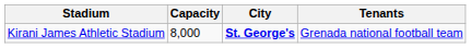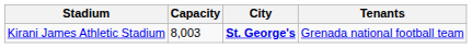 <table class="wikitable sortable">
 <tr>
 <th>Stadium</th>
 <th>Capacity</th>
 <th>City</th>
 <th>Tenants</th>
 </tr>
 <tr>
 <td><a href='#'>Kirani James Athletic Stadium</a></td>
-<td>8,000</td>
+<td>8,003</td>
 <td><strong><a href='#'>St. George's</a></strong></td>
 <td><a href='#'>Grenada national football team</a></td>
 </tr>
 </table>
